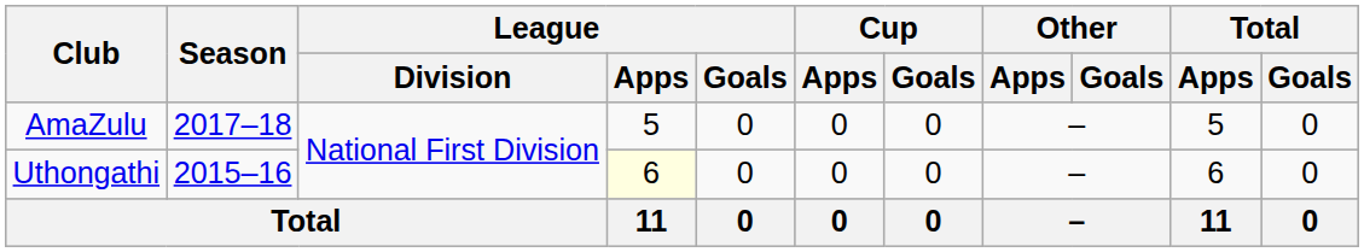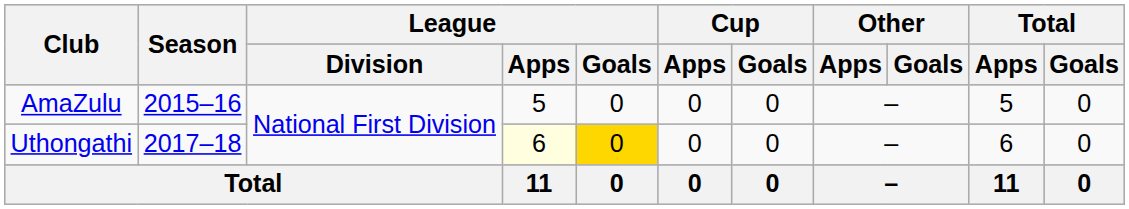 <table class="wikitable" style="text-align: center">
 <tr>
 <th rowspan="2">Club</th>
 <th rowspan="2">Season</th>
 <th colspan="3">League</th>
 <th colspan="2">Cup</th>
 <th colspan="2">Other</th>
 <th colspan="2">Total</th>
 </tr>
 <tr>
 <th>Division</th>
 <th>Apps</th>
 <th>Goals</th>
 <th>Apps</th>
 <th>Goals</th>
 <th>Apps</th>
 <th>Goals</th>
 <th>Apps</th>
 <th>Goals</th>
 </tr>
 <tr>
 <td><a href='#'>AmaZulu</a></td>
-<td><a href='#'>2017–18</a></td>
+<td><a href='#'>2015–16</a></td>
 <td rowspan="2"><a href='#'>National First Division</a></td>
 <td>5</td>
 <td>0</td>
 <td>0</td>
 <td>0</td>
 <td colspan="2">–</td>
 <td>5</td>
 <td>0</td>
 </tr>
 <tr>
 <td><a href='#'>Uthongathi</a></td>
-<td><a href='#'>2015–16</a></td>
+<td><a href='#'>2017–18</a></td>
 <td style="background: lightyellow;">6</td>
-<td>0</td>
+<td style="background: gold;">0</td>
 <td>0</td>
 <td>0</td>
 <td colspan="2">–</td>
 <td>6</td>
 <td>0</td>
 </tr>
 <tr>
 <th colspan="3"><strong>Total</strong></th>
 <th>11</th>
 <th>0</th>
 <th>0</th>
 <th>0</th>
 <th colspan="2">–</th>
 <th>11</th>
 <th>0</th>
 </tr>
 </table>
